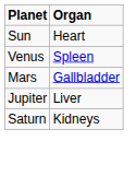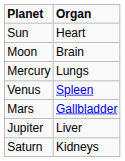 <table class="wikitable">
 <tr>
 <td><strong>Planet</strong></td>
 <td><strong>Organ</strong></td>
 </tr>
 <tr>
 <td>Sun</td>
 <td>Heart</td>
+</tr>
+<tr>
+<td>Moon</td>
+<td>Brain</td>
+</tr>
+<tr>
+<td>Mercury</td>
+<td>Lungs</td>
 </tr>
 <tr>
 <td>Venus</td>
 <td><a href='#'>Spleen</a></td>
 </tr>
 <tr>
 <td>Mars</td>
 <td><a href='#'>Gallbladder</a></td>
 </tr>
 <tr>
 <td>Jupiter</td>
 <td>Liver</td>
 </tr>
 <tr>
 <td>Saturn</td>
 <td>Kidneys</td>
 </tr>
 </table>
